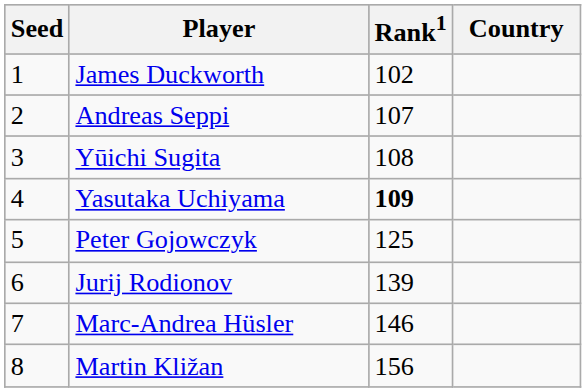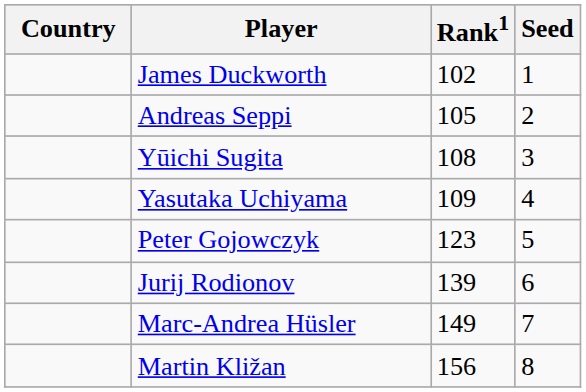 <table class="sortable wikitable">
 <tr>
-<th>Seed</th>
+<th width="70">Country</th>
 <th width="175">Player</th>
 <th>Rank<sup>1</sup></th>
-<th width="70">Country</th>
+<th>Seed</th>
 </tr>
 <tr>
-<td>1</td>
+<td></td>
 <td><a href='#'>James Duckworth</a></td>
 <td>102</td>
-<td></td>
+<td>1</td>
 </tr>
 <tr>
+<td></td>
+<td><a href='#'>Andreas Seppi</a></td>
+<td>105</td>
 <td>2</td>
-<td><a href='#'>Andreas Seppi</a></td>
-<td>107</td>
-<td></td>
 </tr>
 <tr>
-<td>3</td>
+<td></td>
 <td><a href='#'>Yūichi Sugita</a></td>
 <td>108</td>
-<td></td>
+<td>3</td>
 </tr>
 <tr>
+<td></td>
+<td><a href='#'>Yasutaka Uchiyama</a></td>
+<td>109</td>
 <td>4</td>
-<td><a href='#'>Yasutaka Uchiyama</a></td>
-<td><strong>109</strong></td>
-<td></td>
 </tr>
 <tr>
+<td></td>
+<td><a href='#'>Peter Gojowczyk</a></td>
+<td>123</td>
 <td>5</td>
-<td><a href='#'>Peter Gojowczyk</a></td>
-<td>125</td>
-<td></td>
 </tr>
 <tr>
-<td>6</td>
+<td></td>
 <td><a href='#'>Jurij Rodionov</a></td>
 <td>139</td>
-<td></td>
+<td>6</td>
 </tr>
 <tr>
+<td></td>
+<td><a href='#'>Marc-Andrea Hüsler</a></td>
+<td>149</td>
 <td>7</td>
-<td><a href='#'>Marc-Andrea Hüsler</a></td>
-<td>146</td>
-<td></td>
 </tr>
 <tr>
-<td>8</td>
+<td></td>
 <td><a href='#'>Martin Kližan</a></td>
 <td>156</td>
-<td></td>
+<td>8</td>
 </tr>
 </table>
